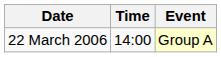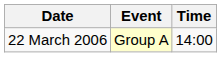 <table class = "wikitable" style="text-align:center;">
 <tr>
 <th>Date</th>
+<th>Event</th>
 <th>Time</th>
-<th>Event</th>
 </tr>
 <tr>
 <td>22 March 2006</td>
+<td bgcolor=ffffcc>Group A</td>
 <td>14:00</td>
-<td bgcolor=ffffcc>Group A</td>
 </tr>
 </table>
